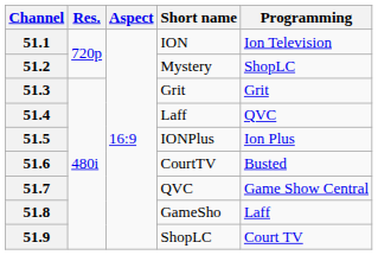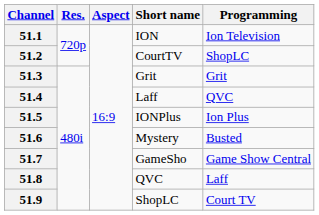 <table class="wikitable">
 <tr>
 <th scope = "col"><a href='#'>Channel</a></th>
 <th scope = "col"><a href='#'>Res.</a></th>
 <th scope = "col"><a href='#'>Aspect</a></th>
 <th scope = "col">Short name</th>
 <th scope = "col">Programming</th>
 </tr>
 <tr>
 <th scope = "row">51.1</th>
 <td rowspan="2"><a href='#'>720p</a></td>
 <td rowspan="9"><a href='#'>16:9</a></td>
 <td>ION</td>
 <td><a href='#'>Ion Television</a></td>
 </tr>
 <tr>
 <th scope = "row">51.2</th>
-<td>Mystery</td>
+<td>CourtTV</td>
 <td><a href='#'>ShopLC</a></td>
 </tr>
 <tr>
 <th scope = "row">51.3</th>
 <td rowspan="7"><a href='#'>480i</a></td>
 <td>Grit</td>
 <td><a href='#'>Grit</a></td>
 </tr>
 <tr>
 <th scope = "row">51.4</th>
 <td>Laff</td>
 <td><a href='#'>QVC</a></td>
 </tr>
 <tr>
 <th scope = "row">51.5</th>
 <td>IONPlus</td>
 <td><a href='#'>Ion Plus</a></td>
 </tr>
 <tr>
 <th scope = "row">51.6</th>
-<td>CourtTV</td>
+<td>Mystery</td>
 <td><a href='#'>Busted</a></td>
 </tr>
 <tr>
 <th scope = "row">51.7</th>
-<td>QVC</td>
+<td>GameSho</td>
 <td><a href='#'>Game Show Central</a></td>
 </tr>
 <tr>
 <th scope = "row">51.8</th>
-<td>GameSho</td>
+<td>QVC</td>
 <td><a href='#'>Laff</a></td>
 </tr>
 <tr>
 <th scope = "row">51.9</th>
 <td>ShopLC</td>
 <td><a href='#'>Court TV</a></td>
 </tr>
 </table>
